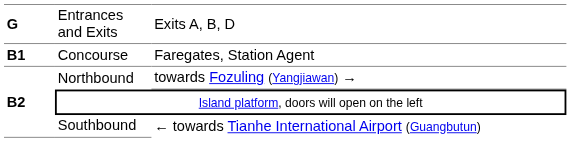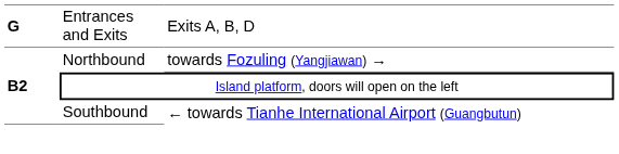 <table table border=0 cellspacing=0 cellpadding=3>
 <tr>
 <td style="border-top:solid 1px gray;border-bottom:solid 1px gray;" width=50><strong>G</strong></td>
 <td style="border-top:solid 1px gray;border-bottom:solid 1px gray;" width=100>Entrances and Exits</td>
 <td style="border-top:solid 1px gray;border-bottom:solid 1px gray;" width=450>Exits A, B, D</td>
-</tr>
-<tr>
-<td style="border-top:solid 0px gray;border-bottom:solid 1px gray;" width=50><strong>B1</strong></td>
-<td style="border-top:solid 0px gray;border-bottom:solid 1px gray;" width=100>Concourse</td>
-<td style="border-top:solid 0px gray;border-bottom:solid 1px gray;" width=450>Faregates, Station Agent</td>
 </tr>
 <tr>
 <td style="border-bottom:solid 1px gray;" rowspan=3><strong>B2</strong></td>
 <td>Northbound</td>
 <td style="border-bottom:solid 1px gray;"> towards <a href='#'>Fozuling</a> <small>(<a href='#'>Yangjiawan</a>)</small> →</td>
 </tr>
 <tr>
 <td style="border-right:solid 2px black;border-left:solid 2px black;border-top:solid 2px black;border-bottom:solid 2px black;text-align:center;" colspan=2><small><a href='#'>Island platform</a>, doors will open on the left</small></td>
 </tr>
 <tr>
 <td style="border-bottom:solid 1px gray;">Southbound</td>
 <td>←  towards <a href='#'>Tianhe International Airport</a> <small>(<a href='#'>Guangbutun</a>)</small></td>
 </tr>
 </table>
